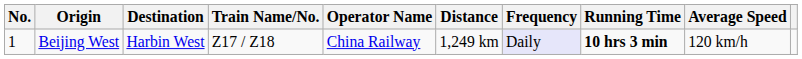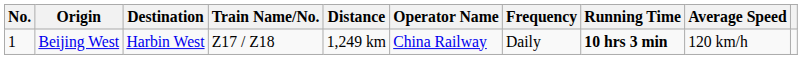 <table class="wikitable sortable" width= align=>
 <tr>
 <th>No.</th>
 <th>Origin</th>
 <th>Destination</th>
 <th>Train Name/No.</th>
+<th>Distance</th>
 <th>Operator Name</th>
-<th>Distance</th>
 <th>Frequency</th>
 <th>Running Time</th>
 <th>Average Speed</th>
 <th></th>
 </tr>
 <tr>
 <td>1</td>
 <td><a href='#'>Beijing West</a></td>
 <td><a href='#'>Harbin West</a></td>
 <td>Z17 / Z18</td>
+<td>1,249 km</td>
 <td><a href='#'>China Railway</a></td>
-<td>1,249 km</td>
-<td style="background: lavender;">Daily</td>
+<td>Daily</td>
 <td><strong>10 hrs 3 min</strong></td>
 <td>120 km/h</td>
 <td></td>
 </tr>
 </table>
